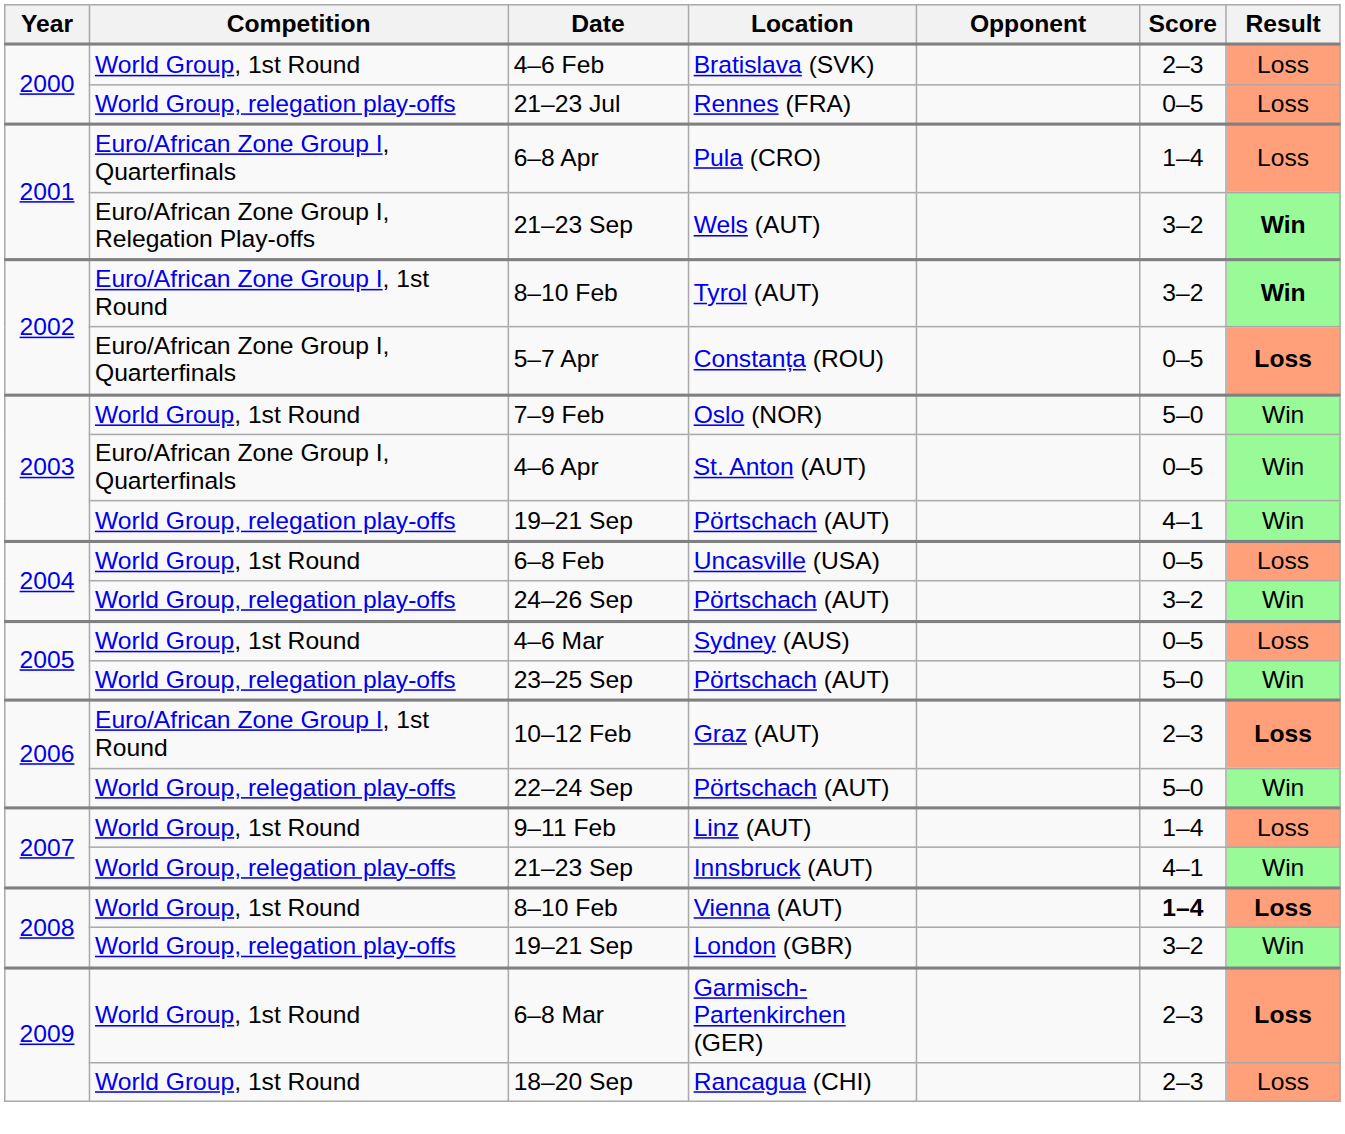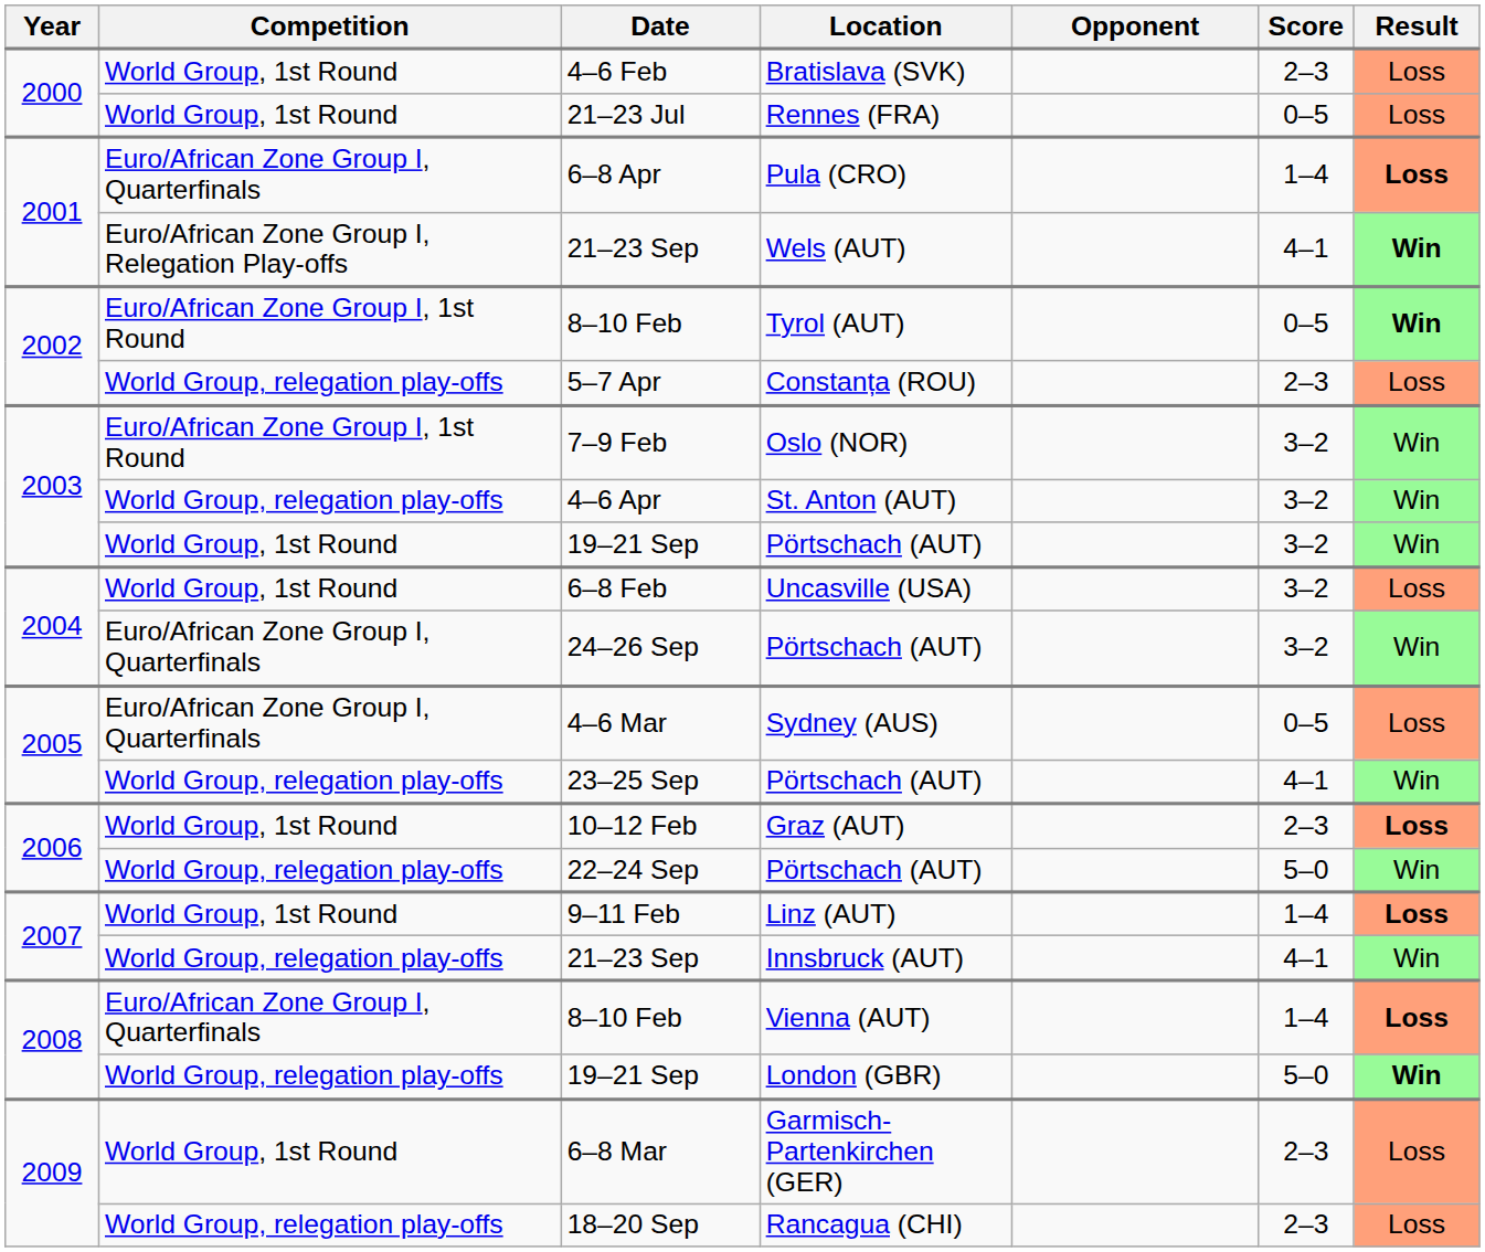 <table class="wikitable collapsible collapsed">
 <tr>
 <th width="50">Year</th>
 <th width="300">Competition</th>
 <th width="125">Date</th>
 <th width="150">Location</th>
 <th width="150">Opponent</th>
 <th width="50">Score</th>
 <th width="70">Result</th>
 </tr>
 <tr style="border-top:2px solid gray;">
 <td align="center" rowspan="2"><a href='#'>2000</a></td>
 <td><a href='#'>World Group</a>, 1st Round</td>
 <td>4–6 Feb</td>
 <td><a href='#'>Bratislava</a> (SVK)</td>
 <td></td>
 <td align="center">2–3</td>
 <td align="center" bgcolor="#FFA07A">Loss</td>
 </tr>
 <tr>
-<td><a href='#'>World Group, relegation play-offs</a></td>
+<td><a href='#'>World Group</a>, 1st Round</td>
 <td>21–23 Jul</td>
 <td><a href='#'>Rennes</a> (FRA)</td>
 <td></td>
 <td align="center">0–5</td>
 <td align="center" bgcolor="#FFA07A">Loss</td>
 </tr>
 <tr style="border-top:2px solid gray;">
 <td align="center" rowspan="2"><a href='#'>2001</a></td>
 <td><a href='#'>Euro/African Zone Group I</a>, Quarterfinals</td>
 <td>6–8 Apr</td>
 <td><a href='#'>Pula</a> (CRO)</td>
 <td></td>
 <td align="center">1–4</td>
-<td align="center" bgcolor="#FFA07A">Loss</td>
+<td align="center" bgcolor="#FFA07A"><strong>Loss</strong></td>
 </tr>
 <tr>
 <td>Euro/African Zone Group I, Relegation Play-offs</td>
 <td>21–23 Sep</td>
 <td><a href='#'>Wels</a> (AUT)</td>
 <td></td>
-<td align="center">3–2</td>
+<td align="center">4–1</td>
 <td align="center" bgcolor="#98FB98"><strong>Win</strong></td>
 </tr>
 <tr style="border-top:2px solid gray;">
 <td align="center" rowspan="2"><a href='#'>2002</a></td>
 <td><a href='#'>Euro/African Zone Group I</a>, 1st Round</td>
 <td>8–10 Feb</td>
 <td><a href='#'>Tyrol</a> (AUT)</td>
 <td></td>
-<td align="center">3–2</td>
+<td align="center">0–5</td>
 <td align="center" bgcolor="#98FB98"><strong>Win</strong></td>
 </tr>
 <tr>
-<td>Euro/African Zone Group I, Quarterfinals</td>
+<td><a href='#'>World Group, relegation play-offs</a></td>
 <td>5–7 Apr</td>
 <td><a href='#'>Constanța</a> (ROU)</td>
 <td></td>
-<td align="center">0–5</td>
-<td align="center" bgcolor="#FFA07A"><strong>Loss</strong></td>
+<td align="center">2–3</td>
+<td align="center" bgcolor="#FFA07A">Loss</td>
 </tr>
 <tr style="border-top:2px solid gray;">
 <td align="center" rowspan="3"><a href='#'>2003</a></td>
-<td><a href='#'>World Group</a>, 1st Round</td>
+<td><a href='#'>Euro/African Zone Group I</a>, 1st Round</td>
 <td>7–9 Feb</td>
 <td><a href='#'>Oslo</a> (NOR)</td>
 <td></td>
-<td align="center">5–0</td>
-<td align="center" bgcolor="#98FB98">Win</td>
-</tr>
-<tr>
-<td>Euro/African Zone Group I, Quarterfinals</td>
-<td>4–6 Apr</td>
-<td><a href='#'>St. Anton</a> (AUT)</td>
-<td></td>
-<td align="center">0–5</td>
+<td align="center">3–2</td>
 <td align="center" bgcolor="#98FB98">Win</td>
 </tr>
 <tr>
 <td><a href='#'>World Group, relegation play-offs</a></td>
+<td>4–6 Apr</td>
+<td><a href='#'>St. Anton</a> (AUT)</td>
+<td></td>
+<td align="center">3–2</td>
+<td align="center" bgcolor="#98FB98">Win</td>
+</tr>
+<tr>
+<td><a href='#'>World Group</a>, 1st Round</td>
 <td>19–21 Sep</td>
 <td><a href='#'>Pörtschach</a> (AUT)</td>
 <td></td>
-<td align="center">4–1</td>
+<td align="center">3–2</td>
 <td align="center" bgcolor="#98FB98">Win</td>
 </tr>
 <tr style="border-top:2px solid gray;">
 <td align="center" rowspan="2"><a href='#'>2004</a></td>
 <td><a href='#'>World Group</a>, 1st Round</td>
 <td>6–8 Feb</td>
 <td><a href='#'>Uncasville</a> (USA)</td>
 <td></td>
-<td align="center">0–5</td>
+<td align="center">3–2</td>
 <td align="center" bgcolor="#FFA07A">Loss</td>
 </tr>
 <tr>
-<td><a href='#'>World Group, relegation play-offs</a></td>
+<td>Euro/African Zone Group I, Quarterfinals</td>
 <td>24–26 Sep</td>
 <td><a href='#'>Pörtschach</a> (AUT)</td>
 <td></td>
 <td align="center">3–2</td>
 <td align="center" bgcolor="#98FB98">Win</td>
 </tr>
 <tr style="border-top:2px solid gray;">
 <td align="center" rowspan="2"><a href='#'>2005</a></td>
-<td><a href='#'>World Group</a>, 1st Round</td>
+<td>Euro/African Zone Group I, Quarterfinals</td>
 <td>4–6 Mar</td>
 <td><a href='#'>Sydney</a> (AUS)</td>
 <td></td>
 <td align="center">0–5</td>
 <td align="center" bgcolor="#FFA07A">Loss</td>
 </tr>
 <tr>
 <td><a href='#'>World Group, relegation play-offs</a></td>
 <td>23–25 Sep</td>
 <td><a href='#'>Pörtschach</a> (AUT)</td>
 <td></td>
-<td align="center">5–0</td>
+<td align="center">4–1</td>
 <td align="center" bgcolor="#98FB98">Win</td>
 </tr>
 <tr style="border-top:2px solid gray;">
 <td align="center" rowspan="2"><a href='#'>2006</a></td>
-<td><a href='#'>Euro/African Zone Group I</a>, 1st Round</td>
+<td><a href='#'>World Group</a>, 1st Round</td>
 <td>10–12 Feb</td>
 <td><a href='#'>Graz</a> (AUT)</td>
 <td></td>
 <td align="center">2–3</td>
 <td align="center" bgcolor="#FFA07A"><strong>Loss</strong></td>
 </tr>
 <tr>
 <td><a href='#'>World Group, relegation play-offs</a></td>
 <td>22–24 Sep</td>
 <td><a href='#'>Pörtschach</a> (AUT)</td>
 <td></td>
 <td align="center">5–0</td>
 <td align="center" bgcolor="#98FB98">Win</td>
 </tr>
 <tr style="border-top:2px solid gray;">
 <td align="center" rowspan="2"><a href='#'>2007</a></td>
 <td><a href='#'>World Group</a>, 1st Round</td>
 <td>9–11 Feb</td>
 <td><a href='#'>Linz</a> (AUT)</td>
 <td></td>
 <td align="center">1–4</td>
-<td align="center" bgcolor="#FFA07A">Loss</td>
+<td align="center" bgcolor="#FFA07A"><strong>Loss</strong></td>
 </tr>
 <tr>
 <td><a href='#'>World Group, relegation play-offs</a></td>
 <td>21–23 Sep</td>
 <td><a href='#'>Innsbruck</a> (AUT)</td>
 <td></td>
 <td align="center">4–1</td>
 <td align="center" bgcolor="#98FB98">Win</td>
 </tr>
 <tr style="border-top:2px solid gray;">
 <td align="center" rowspan="2"><a href='#'>2008</a></td>
-<td><a href='#'>World Group</a>, 1st Round</td>
+<td><a href='#'>Euro/African Zone Group I</a>, Quarterfinals</td>
 <td>8–10 Feb</td>
 <td><a href='#'>Vienna</a> (AUT)</td>
 <td></td>
-<td align="center"><strong>1–4</strong></td>
+<td align="center">1–4</td>
 <td align="center" bgcolor="#FFA07A"><strong>Loss</strong></td>
 </tr>
 <tr>
 <td><a href='#'>World Group, relegation play-offs</a></td>
 <td>19–21 Sep</td>
 <td><a href='#'>London</a> (GBR)</td>
 <td></td>
-<td align="center">3–2</td>
-<td align="center" bgcolor="#98FB98">Win</td>
+<td align="center">5–0</td>
+<td align="center" bgcolor="#98FB98"><strong>Win</strong></td>
 </tr>
 <tr style="border-top:2px solid gray;">
 <td align="center" rowspan="2"><a href='#'>2009</a></td>
 <td><a href='#'>World Group</a>, 1st Round</td>
 <td>6–8 Mar</td>
 <td><a href='#'>Garmisch-Partenkirchen</a> (GER)</td>
 <td></td>
 <td align="center">2–3</td>
-<td align="center" bgcolor="#FFA07A"><strong>Loss</strong></td>
+<td align="center" bgcolor="#FFA07A">Loss</td>
 </tr>
 <tr>
-<td><a href='#'>World Group</a>, 1st Round</td>
+<td><a href='#'>World Group, relegation play-offs</a></td>
 <td>18–20 Sep</td>
 <td><a href='#'>Rancagua</a> (CHI)</td>
 <td></td>
 <td align="center">2–3</td>
 <td align="center" bgcolor="#FFA07A">Loss</td>
 </tr>
 </table>
